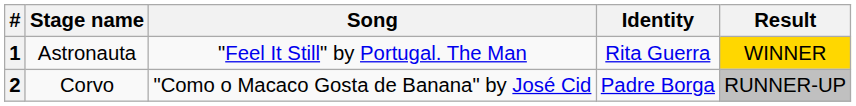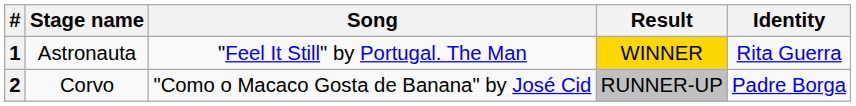 <table class="wikitable plainrowheaders" style="text-align: center;">
 <tr>
 <th>#</th>
 <th>Stage name</th>
 <th>Song</th>
+<th>Result</th>
 <th>Identity</th>
-<th>Result</th>
 </tr>
 <tr>
 <th>1</th>
 <td>Astronauta</td>
 <td>"<a href='#'>Feel It Still</a>" by <a href='#'>Portugal. The Man</a></td>
+<td bgcolor="gold">WINNER</td>
 <td><a href='#'>Rita Guerra</a></td>
-<td bgcolor="gold">WINNER</td>
 </tr>
 <tr>
 <th>2</th>
 <td>Corvo</td>
 <td>"Como o Macaco Gosta de Banana" by <a href='#'>José Cid</a></td>
+<td bgcolor="silver">RUNNER-UP</td>
 <td><a href='#'>Padre Borga</a></td>
-<td bgcolor="silver">RUNNER-UP</td>
 </tr>
 </table>
